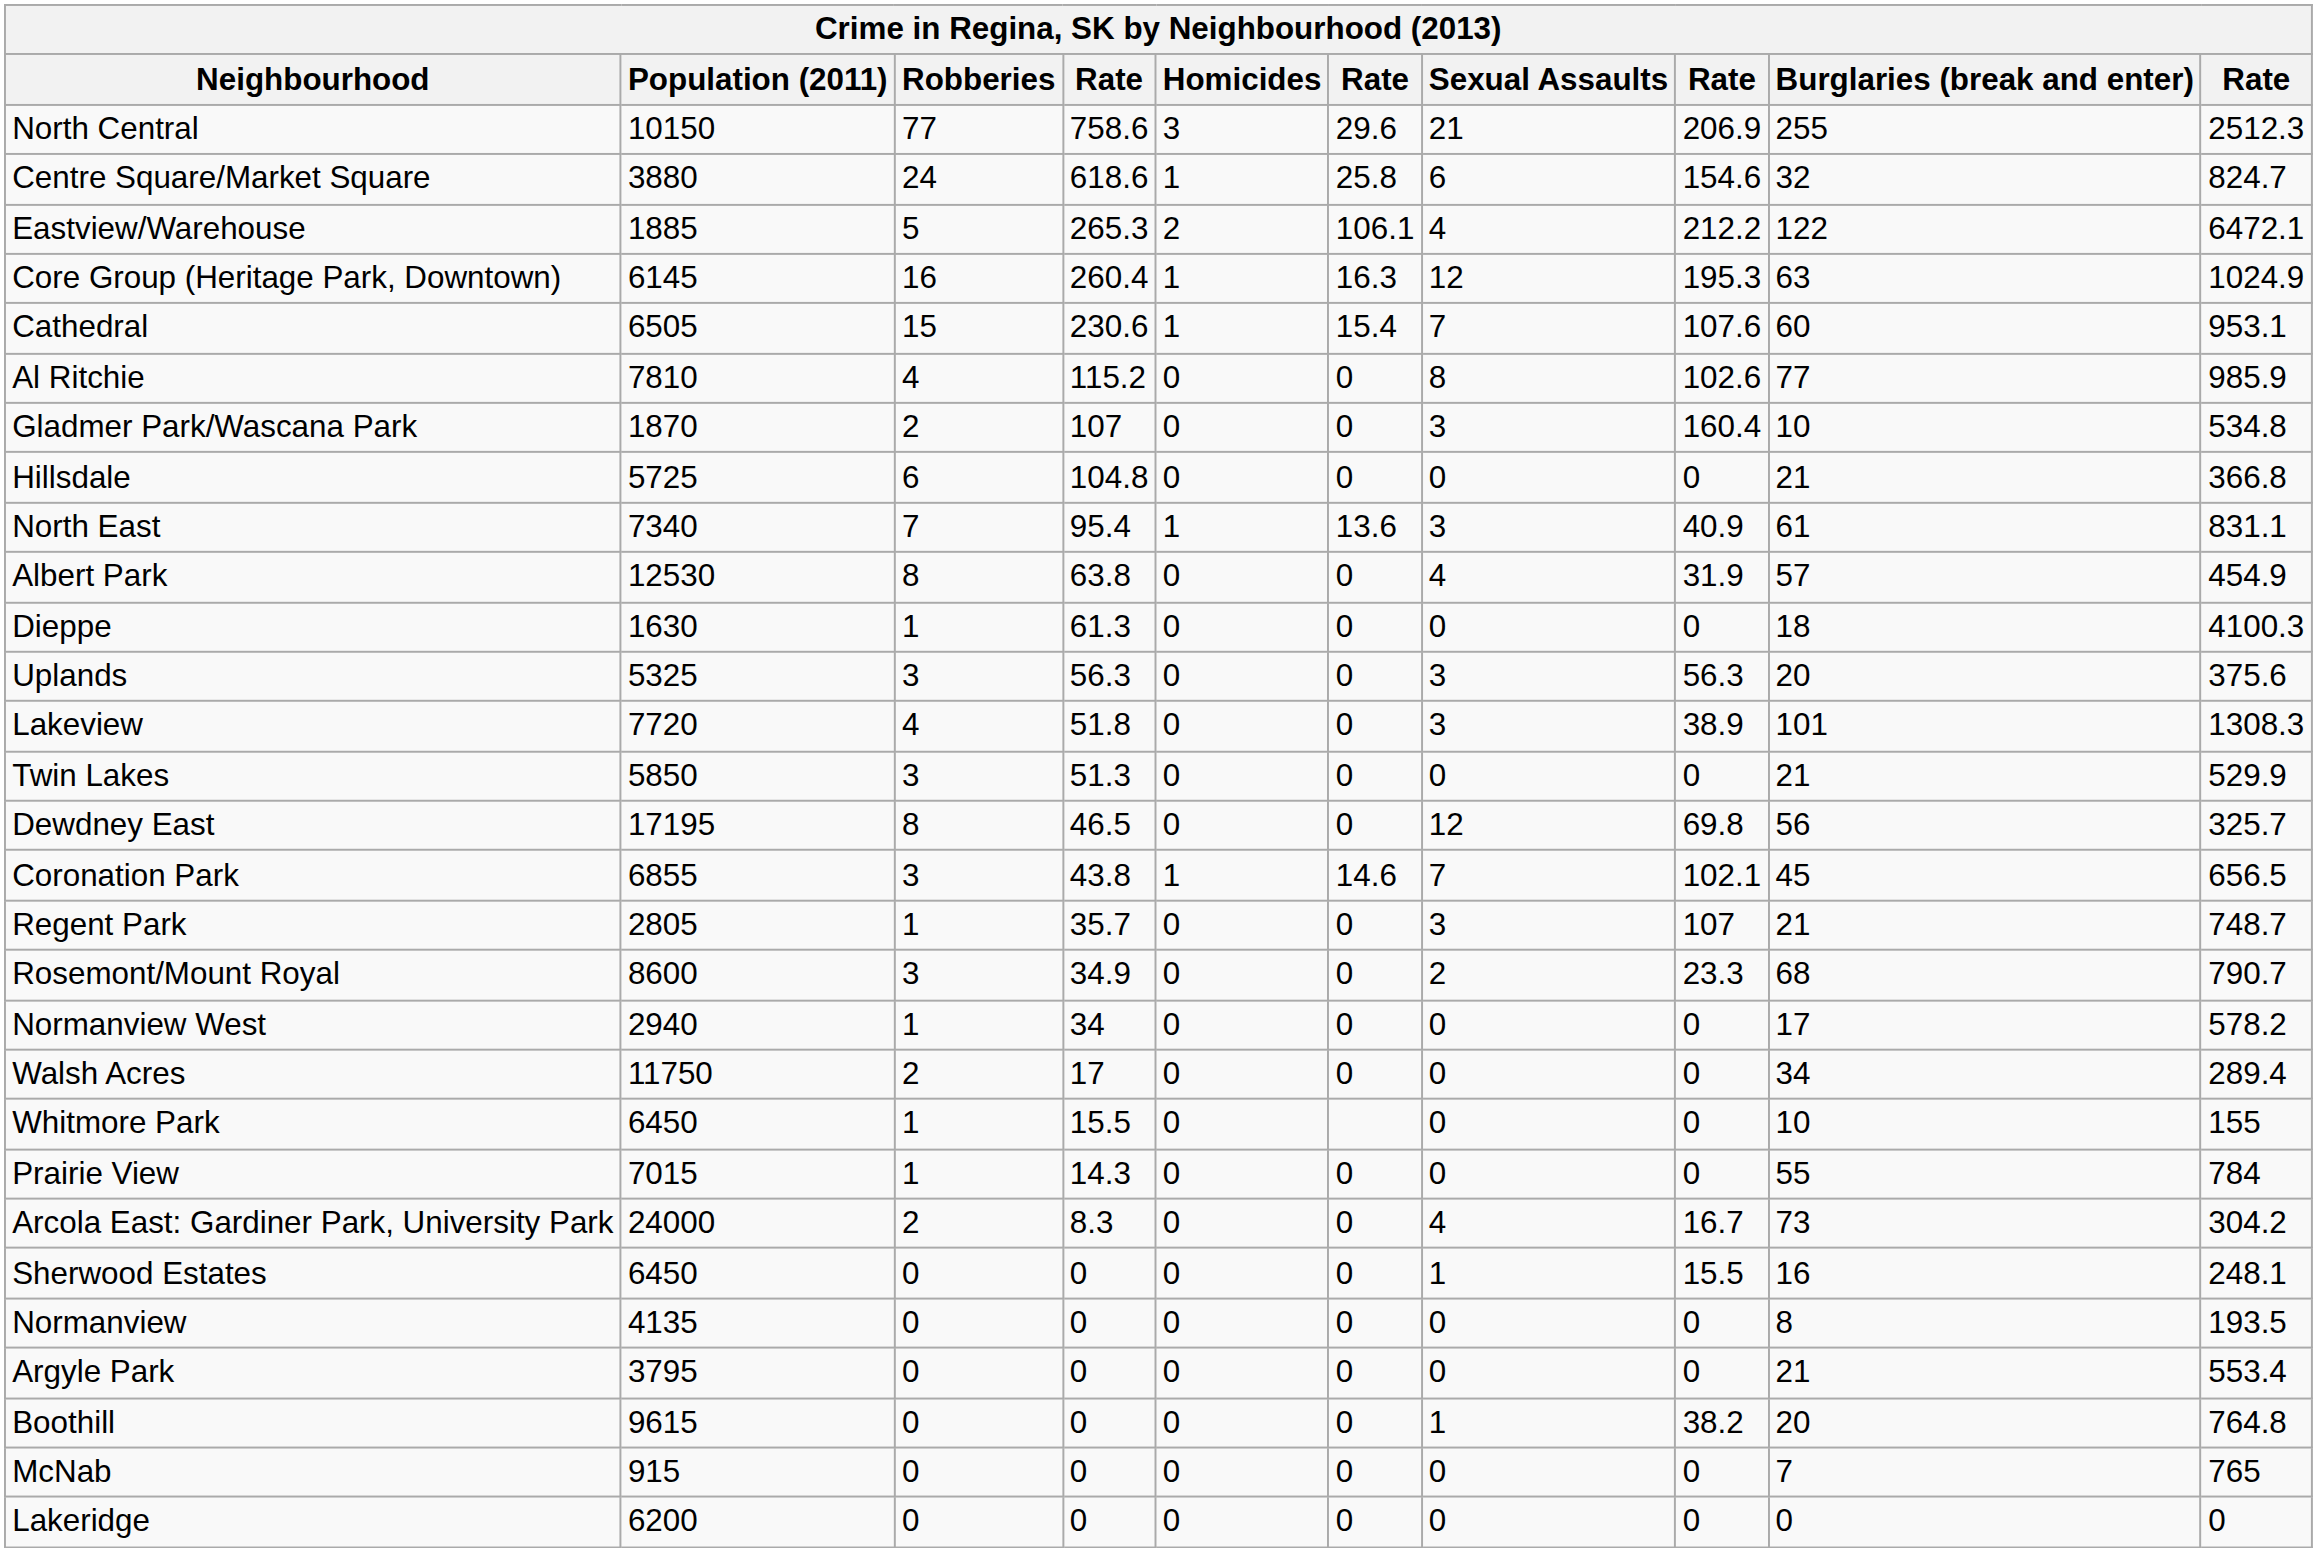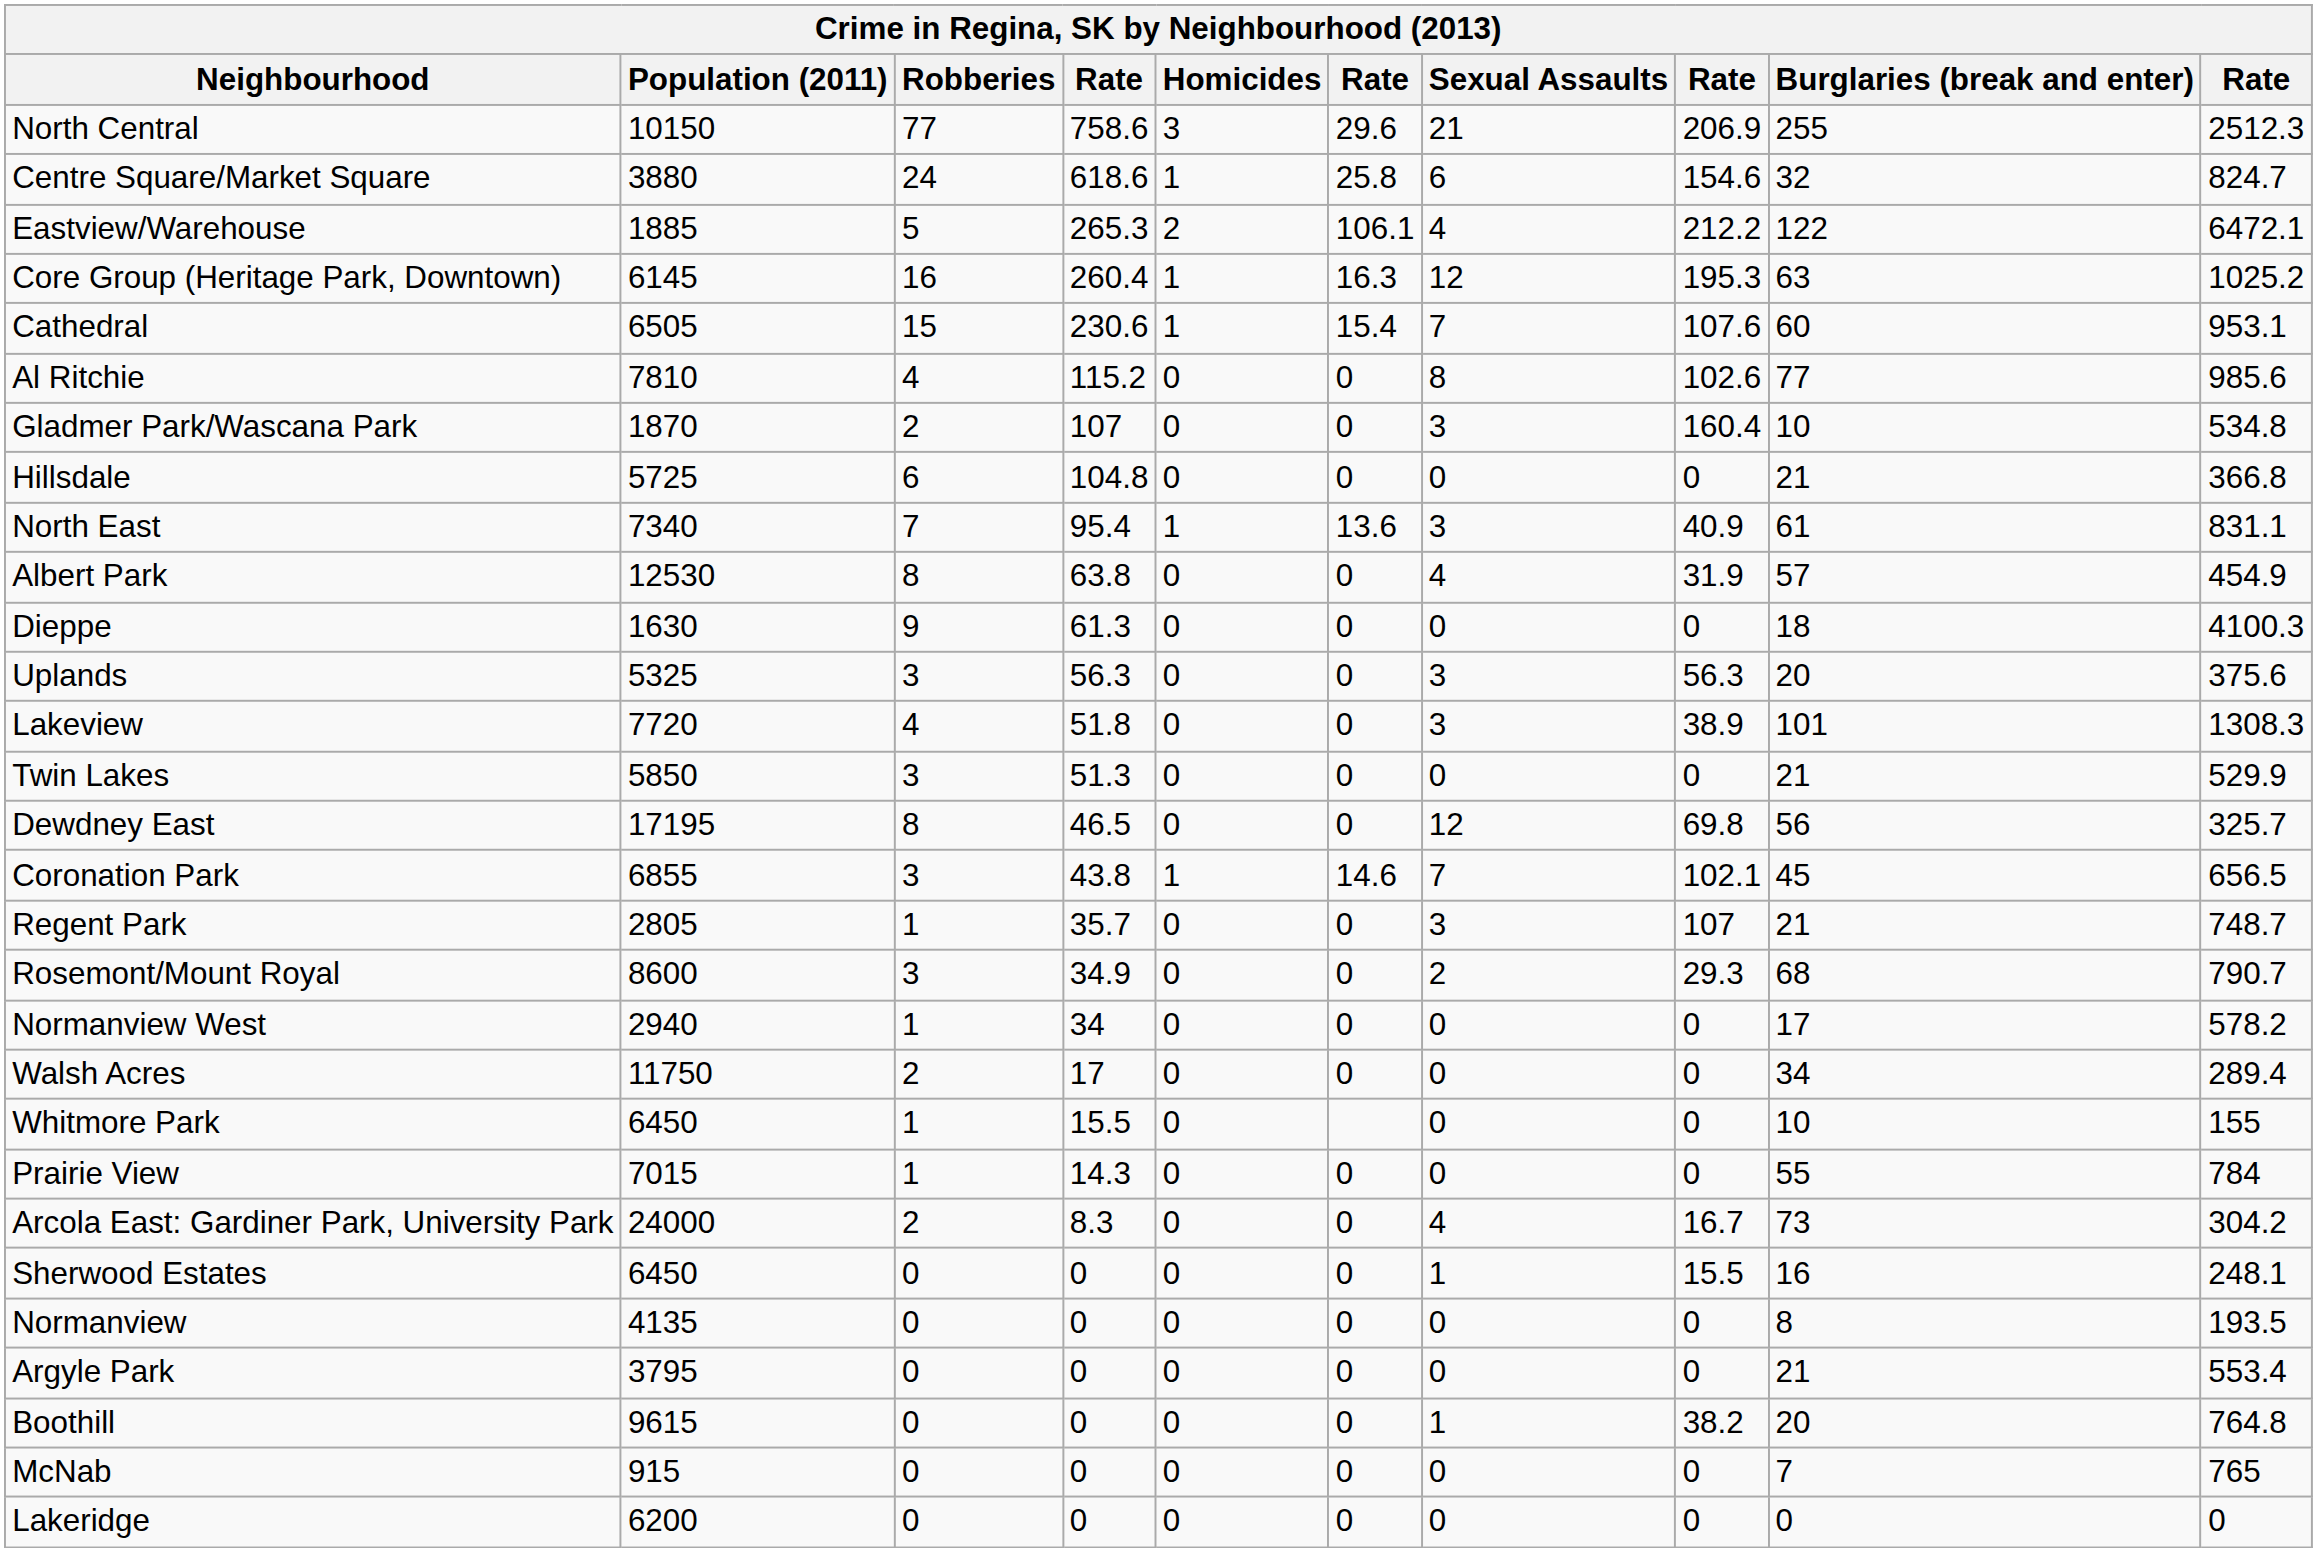 <table class="wikitable sortable" border="1">
 <tr>
 <th colspan="13">Crime in Regina, SK by Neighbourhood (2013)</th>
 </tr>
 <tr>
 <th scope="col">Neighbourhood</th>
 <th scope="col">Population (2011)</th>
 <th scope="col">Robberies</th>
 <th scope="col">Rate</th>
 <th scope="col">Homicides</th>
 <th scope="col">Rate</th>
 <th scope="col">Sexual Assaults</th>
 <th scope="col">Rate</th>
 <th scope="col">Burglaries (break and enter)</th>
 <th scope="col">Rate</th>
 </tr>
 <tr>
 <td>North Central</td>
 <td>10150</td>
 <td>77</td>
 <td>758.6</td>
 <td>3</td>
 <td>29.6</td>
 <td>21</td>
 <td>206.9</td>
 <td>255</td>
 <td>2512.3</td>
 </tr>
 <tr>
 <td>Centre Square/Market Square</td>
 <td>3880</td>
 <td>24</td>
 <td>618.6</td>
 <td>1</td>
 <td>25.8</td>
 <td>6</td>
 <td>154.6</td>
 <td>32</td>
 <td>824.7</td>
 </tr>
 <tr>
 <td>Eastview/Warehouse</td>
 <td>1885</td>
 <td>5</td>
 <td>265.3</td>
 <td>2</td>
 <td>106.1</td>
 <td>4</td>
 <td>212.2</td>
 <td>122</td>
 <td>6472.1</td>
 </tr>
 <tr>
 <td>Core Group (Heritage Park, Downtown)</td>
 <td>6145</td>
 <td>16</td>
 <td>260.4</td>
 <td>1</td>
 <td>16.3</td>
 <td>12</td>
 <td>195.3</td>
 <td>63</td>
-<td>1024.9</td>
+<td>1025.2</td>
 </tr>
 <tr>
 <td>Cathedral</td>
 <td>6505</td>
 <td>15</td>
 <td>230.6</td>
 <td>1</td>
 <td>15.4</td>
 <td>7</td>
 <td>107.6</td>
 <td>60</td>
 <td>953.1</td>
 </tr>
 <tr>
 <td>Al Ritchie</td>
 <td>7810</td>
 <td>4</td>
 <td>115.2</td>
 <td>0</td>
 <td>0</td>
 <td>8</td>
 <td>102.6</td>
 <td>77</td>
-<td>985.9</td>
+<td>985.6</td>
 </tr>
 <tr>
 <td>Gladmer Park/Wascana Park</td>
 <td>1870</td>
 <td>2</td>
 <td>107</td>
 <td>0</td>
 <td>0</td>
 <td>3</td>
 <td>160.4</td>
 <td>10</td>
 <td>534.8</td>
 </tr>
 <tr>
 <td>Hillsdale</td>
 <td>5725</td>
 <td>6</td>
 <td>104.8</td>
 <td>0</td>
 <td>0</td>
 <td>0</td>
 <td>0</td>
 <td>21</td>
 <td>366.8</td>
 </tr>
 <tr>
 <td>North East</td>
 <td>7340</td>
 <td>7</td>
 <td>95.4</td>
 <td>1</td>
 <td>13.6</td>
 <td>3</td>
 <td>40.9</td>
 <td>61</td>
 <td>831.1</td>
 </tr>
 <tr>
 <td>Albert Park</td>
 <td>12530</td>
 <td>8</td>
 <td>63.8</td>
 <td>0</td>
 <td>0</td>
 <td>4</td>
 <td>31.9</td>
 <td>57</td>
 <td>454.9</td>
 </tr>
 <tr>
 <td>Dieppe</td>
 <td>1630</td>
-<td>1</td>
+<td>9</td>
 <td>61.3</td>
 <td>0</td>
 <td>0</td>
 <td>0</td>
 <td>0</td>
 <td>18</td>
 <td>4100.3</td>
 </tr>
 <tr>
 <td>Uplands</td>
 <td>5325</td>
 <td>3</td>
 <td>56.3</td>
 <td>0</td>
 <td>0</td>
 <td>3</td>
 <td>56.3</td>
 <td>20</td>
 <td>375.6</td>
 </tr>
 <tr>
 <td>Lakeview</td>
 <td>7720</td>
 <td>4</td>
 <td>51.8</td>
 <td>0</td>
 <td>0</td>
 <td>3</td>
 <td>38.9</td>
 <td>101</td>
 <td>1308.3</td>
 </tr>
 <tr>
 <td>Twin Lakes</td>
 <td>5850</td>
 <td>3</td>
 <td>51.3</td>
 <td>0</td>
 <td>0</td>
 <td>0</td>
 <td>0</td>
 <td>21</td>
 <td>529.9</td>
 </tr>
 <tr>
 <td>Dewdney East</td>
 <td>17195</td>
 <td>8</td>
 <td>46.5</td>
 <td>0</td>
 <td>0</td>
 <td>12</td>
 <td>69.8</td>
 <td>56</td>
 <td>325.7</td>
 </tr>
 <tr>
 <td>Coronation Park</td>
 <td>6855</td>
 <td>3</td>
 <td>43.8</td>
 <td>1</td>
 <td>14.6</td>
 <td>7</td>
 <td>102.1</td>
 <td>45</td>
 <td>656.5</td>
 </tr>
 <tr>
 <td>Regent Park</td>
 <td>2805</td>
 <td>1</td>
 <td>35.7</td>
 <td>0</td>
 <td>0</td>
 <td>3</td>
 <td>107</td>
 <td>21</td>
 <td>748.7</td>
 </tr>
 <tr>
 <td>Rosemont/Mount Royal</td>
 <td>8600</td>
 <td>3</td>
 <td>34.9</td>
 <td>0</td>
 <td>0</td>
 <td>2</td>
-<td>23.3</td>
+<td>29.3</td>
 <td>68</td>
 <td>790.7</td>
 </tr>
 <tr>
 <td>Normanview West</td>
 <td>2940</td>
 <td>1</td>
 <td>34</td>
 <td>0</td>
 <td>0</td>
 <td>0</td>
 <td>0</td>
 <td>17</td>
 <td>578.2</td>
 </tr>
 <tr>
 <td>Walsh Acres</td>
 <td>11750</td>
 <td>2</td>
 <td>17</td>
 <td>0</td>
 <td>0</td>
 <td>0</td>
 <td>0</td>
 <td>34</td>
 <td>289.4</td>
 </tr>
 <tr>
 <td>Whitmore Park</td>
 <td>6450</td>
 <td>1</td>
 <td>15.5</td>
 <td>0</td>
 <td></td>
 <td>0</td>
 <td>0</td>
 <td>10</td>
 <td>155</td>
 </tr>
 <tr>
 <td>Prairie View</td>
 <td>7015</td>
 <td>1</td>
 <td>14.3</td>
 <td>0</td>
 <td>0</td>
 <td>0</td>
 <td>0</td>
 <td>55</td>
 <td>784</td>
 </tr>
 <tr>
 <td>Arcola East: Gardiner Park, University Park</td>
 <td>24000</td>
 <td>2</td>
 <td>8.3</td>
 <td>0</td>
 <td>0</td>
 <td>4</td>
 <td>16.7</td>
 <td>73</td>
 <td>304.2</td>
 </tr>
 <tr>
 <td>Sherwood Estates</td>
 <td>6450</td>
 <td>0</td>
 <td>0</td>
 <td>0</td>
 <td>0</td>
 <td>1</td>
 <td>15.5</td>
 <td>16</td>
 <td>248.1</td>
 </tr>
 <tr>
 <td>Normanview</td>
 <td>4135</td>
 <td>0</td>
 <td>0</td>
 <td>0</td>
 <td>0</td>
 <td>0</td>
 <td>0</td>
 <td>8</td>
 <td>193.5</td>
 </tr>
 <tr>
 <td>Argyle Park</td>
 <td>3795</td>
 <td>0</td>
 <td>0</td>
 <td>0</td>
 <td>0</td>
 <td>0</td>
 <td>0</td>
 <td>21</td>
 <td>553.4</td>
 </tr>
 <tr>
 <td>Boothill</td>
 <td>9615</td>
 <td>0</td>
 <td>0</td>
 <td>0</td>
 <td>0</td>
 <td>1</td>
 <td>38.2</td>
 <td>20</td>
 <td>764.8</td>
 </tr>
 <tr>
 <td>McNab</td>
 <td>915</td>
 <td>0</td>
 <td>0</td>
 <td>0</td>
 <td>0</td>
 <td>0</td>
 <td>0</td>
 <td>7</td>
 <td>765</td>
 </tr>
 <tr>
 <td>Lakeridge</td>
 <td>6200</td>
 <td>0</td>
 <td>0</td>
 <td>0</td>
 <td>0</td>
 <td>0</td>
 <td>0</td>
 <td>0</td>
 <td>0</td>
 </tr>
 </table>
